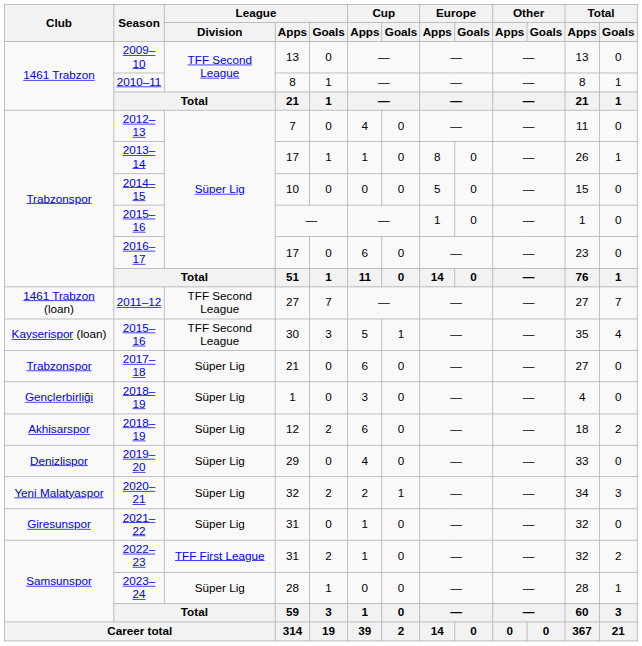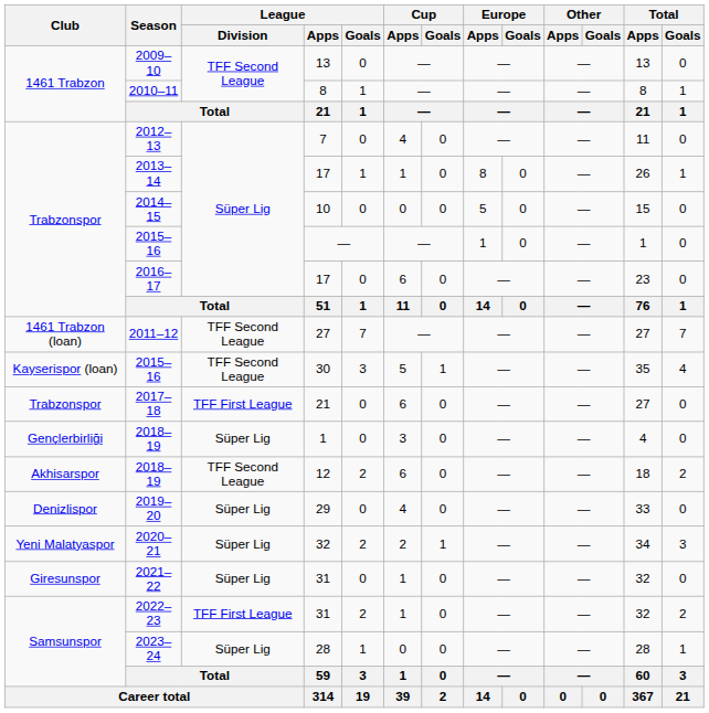 <table class="wikitable" style="text-align: center">
 <tr>
 <th rowspan="2">Club</th>
 <th rowspan="2">Season</th>
 <th colspan="3">League</th>
 <th colspan="2">Cup</th>
 <th colspan="2">Europe</th>
 <th colspan="2">Other</th>
 <th colspan="2">Total</th>
 </tr>
 <tr>
 <th>Division</th>
 <th>Apps</th>
 <th>Goals</th>
 <th>Apps</th>
 <th>Goals</th>
 <th>Apps</th>
 <th>Goals</th>
 <th>Apps</th>
 <th>Goals</th>
 <th>Apps</th>
 <th>Goals</th>
 </tr>
 <tr>
 <td rowspan="3"><a href='#'>1461 Trabzon</a></td>
 <td><a href='#'>2009–10</a></td>
 <td rowspan="2"><a href='#'>TFF Second League</a></td>
 <td>13</td>
 <td>0</td>
 <td colspan="2">—</td>
 <td colspan="2">—</td>
 <td colspan="2">—</td>
 <td>13</td>
 <td>0</td>
 </tr>
 <tr>
 <td><a href='#'>2010–11</a></td>
 <td>8</td>
 <td>1</td>
 <td colspan="2">—</td>
 <td colspan="2">—</td>
 <td colspan="2">—</td>
 <td>8</td>
 <td>1</td>
 </tr>
 <tr>
 <th colspan="2">Total</th>
 <th>21</th>
 <th>1</th>
 <th colspan="2">—</th>
 <th colspan="2">—</th>
 <th colspan="2">—</th>
 <th>21</th>
 <th>1</th>
 </tr>
 <tr>
 <td rowspan="6"><a href='#'>Trabzonspor</a></td>
 <td><a href='#'>2012–13</a></td>
 <td rowspan="5"><a href='#'>Süper Lig</a></td>
 <td>7</td>
 <td>0</td>
 <td>4</td>
 <td>0</td>
 <td colspan="2">—</td>
 <td colspan="2">—</td>
 <td>11</td>
 <td>0</td>
 </tr>
 <tr>
 <td><a href='#'>2013–14</a></td>
 <td>17</td>
 <td>1</td>
 <td>1</td>
 <td>0</td>
 <td>8</td>
 <td>0</td>
 <td colspan="2">—</td>
 <td>26</td>
 <td>1</td>
 </tr>
 <tr>
 <td><a href='#'>2014–15</a></td>
 <td>10</td>
 <td>0</td>
 <td>0</td>
 <td>0</td>
 <td>5</td>
 <td>0</td>
 <td colspan="2">—</td>
 <td>15</td>
 <td>0</td>
 </tr>
 <tr>
 <td><a href='#'>2015–16</a></td>
 <td colspan="2">—</td>
 <td colspan="2">—</td>
 <td>1</td>
 <td>0</td>
 <td colspan="2">—</td>
 <td>1</td>
 <td>0</td>
 </tr>
 <tr>
 <td><a href='#'>2016–17</a></td>
 <td>17</td>
 <td>0</td>
 <td>6</td>
 <td>0</td>
 <td colspan="2">—</td>
 <td colspan="2">—</td>
 <td>23</td>
 <td>0</td>
 </tr>
 <tr>
 <th colspan="2">Total</th>
 <th>51</th>
 <th>1</th>
 <th>11</th>
 <th>0</th>
 <th>14</th>
 <th>0</th>
 <th colspan="2">—</th>
 <th>76</th>
 <th>1</th>
 </tr>
 <tr>
 <td><a href='#'>1461 Trabzon</a> (loan)</td>
 <td><a href='#'>2011–12</a></td>
 <td>TFF Second League</td>
 <td>27</td>
 <td>7</td>
 <td colspan="2">—</td>
 <td colspan="2">—</td>
 <td colspan="2">—</td>
 <td>27</td>
 <td>7</td>
 </tr>
 <tr>
 <td><a href='#'>Kayserispor</a> (loan)</td>
 <td><a href='#'>2015–16</a></td>
 <td>TFF Second League</td>
 <td>30</td>
 <td>3</td>
 <td>5</td>
 <td>1</td>
 <td colspan="2">—</td>
 <td colspan="2">—</td>
 <td>35</td>
 <td>4</td>
 </tr>
 <tr>
 <td><a href='#'>Trabzonspor</a></td>
 <td><a href='#'>2017–18</a></td>
-<td>Süper Lig</td>
+<td><a href='#'>TFF First League</a></td>
 <td>21</td>
 <td>0</td>
 <td>6</td>
 <td>0</td>
 <td colspan="2">—</td>
 <td colspan="2">—</td>
 <td>27</td>
 <td>0</td>
 </tr>
 <tr>
 <td><a href='#'>Gençlerbirliği</a></td>
 <td><a href='#'>2018–19</a></td>
 <td>Süper Lig</td>
 <td>1</td>
 <td>0</td>
 <td>3</td>
 <td>0</td>
 <td colspan="2">—</td>
 <td colspan="2">—</td>
 <td>4</td>
 <td>0</td>
 </tr>
 <tr>
 <td><a href='#'>Akhisarspor</a></td>
 <td><a href='#'>2018–19</a></td>
-<td>Süper Lig</td>
+<td>TFF Second League</td>
 <td>12</td>
 <td>2</td>
 <td>6</td>
 <td>0</td>
 <td colspan="2">—</td>
 <td colspan="2">—</td>
 <td>18</td>
 <td>2</td>
 </tr>
 <tr>
 <td><a href='#'>Denizlispor</a></td>
 <td><a href='#'>2019–20</a></td>
 <td>Süper Lig</td>
 <td>29</td>
 <td>0</td>
 <td>4</td>
 <td>0</td>
 <td colspan="2">—</td>
 <td colspan="2">—</td>
 <td>33</td>
 <td>0</td>
 </tr>
 <tr>
 <td><a href='#'>Yeni Malatyaspor</a></td>
 <td><a href='#'>2020–21</a></td>
 <td>Süper Lig</td>
 <td>32</td>
 <td>2</td>
 <td>2</td>
 <td>1</td>
 <td colspan="2">—</td>
 <td colspan="2">—</td>
 <td>34</td>
 <td>3</td>
 </tr>
 <tr>
 <td><a href='#'>Giresunspor</a></td>
 <td><a href='#'>2021–22</a></td>
 <td>Süper Lig</td>
 <td>31</td>
 <td>0</td>
 <td>1</td>
 <td>0</td>
 <td colspan="2">—</td>
 <td colspan="2">—</td>
 <td>32</td>
 <td>0</td>
 </tr>
 <tr>
 <td rowspan="3"><a href='#'>Samsunspor</a></td>
 <td><a href='#'>2022–23</a></td>
 <td><a href='#'>TFF First League</a></td>
 <td>31</td>
 <td>2</td>
 <td>1</td>
 <td>0</td>
 <td colspan="2">—</td>
 <td colspan="2">—</td>
 <td>32</td>
 <td>2</td>
 </tr>
 <tr>
 <td><a href='#'>2023–24</a></td>
 <td>Süper Lig</td>
 <td>28</td>
 <td>1</td>
 <td>0</td>
 <td>0</td>
 <td colspan="2">—</td>
 <td colspan="2">—</td>
 <td>28</td>
 <td>1</td>
 </tr>
 <tr>
 <th colspan="2">Total</th>
 <th>59</th>
 <th>3</th>
 <th>1</th>
 <th>0</th>
 <th colspan="2">—</th>
 <th colspan="2">—</th>
 <th>60</th>
 <th>3</th>
 </tr>
 <tr>
 <th colspan="3">Career total</th>
 <th>314</th>
 <th>19</th>
 <th>39</th>
 <th>2</th>
 <th>14</th>
 <th>0</th>
 <th>0</th>
 <th>0</th>
 <th>367</th>
 <th>21</th>
 </tr>
 </table>
